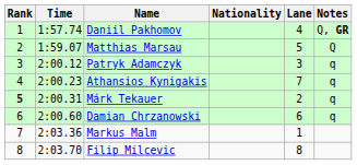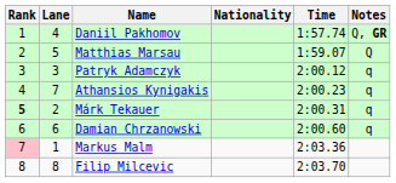 <table class="wikitable sortable" style="text-align:center">
 <tr>
 <th>Rank</th>
-<th>Time</th>
+<th>Lane</th>
 <th>Name</th>
 <th>Nationality</th>
-<th>Lane</th>
+<th>Time</th>
 <th>Notes</th>
 </tr>
 <tr bgcolor=ccffcc>
 <td>1</td>
-<td>1:57.74</td>
+<td>4</td>
 <td align=left><a href='#'>Daniil Pakhomov</a></td>
 <td align=left></td>
-<td>4</td>
+<td>1:57.74</td>
 <td>Q, <strong>GR</strong></td>
 </tr>
 <tr bgcolor=ccffcc>
 <td>2</td>
-<td>1:59.07</td>
+<td>5</td>
 <td align=left><a href='#'>Matthias Marsau</a></td>
 <td align=left></td>
-<td>5</td>
+<td>1:59.07</td>
 <td>Q</td>
 </tr>
 <tr bgcolor=ccffcc>
 <td>3</td>
-<td>2:00.12</td>
+<td>3</td>
 <td align=left><a href='#'>Patryk Adamczyk</a></td>
 <td align=left></td>
-<td>3</td>
+<td>2:00.12</td>
 <td>q</td>
 </tr>
 <tr bgcolor=ccffcc>
 <td>4</td>
-<td>2:00.23</td>
+<td>7</td>
 <td align=left><a href='#'>Athansios Kynigakis</a></td>
 <td align=left></td>
-<td>7</td>
+<td>2:00.23</td>
 <td>q</td>
 </tr>
 <tr bgcolor=ccffcc>
 <td><strong>5</strong></td>
-<td>2:00.31</td>
+<td>2</td>
 <td align=left><a href='#'>Márk Tekauer</a></td>
 <td align=left></td>
-<td>2</td>
+<td>2:00.31</td>
 <td>q</td>
 </tr>
 <tr bgcolor=ccffcc>
 <td>6</td>
-<td>2:00.60</td>
+<td>6</td>
 <td align=left><a href='#'>Damian Chrzanowski</a></td>
 <td align=left></td>
-<td>6</td>
+<td>2:00.60</td>
 <td>q</td>
 </tr>
 <tr>
-<td>7</td>
-<td>2:03.36</td>
+<td style="background: pink;">7</td>
+<td>1</td>
 <td align=left><a href='#'>Markus Malm</a></td>
 <td align=left></td>
-<td>1</td>
+<td>2:03.36</td>
 <td></td>
 </tr>
 <tr>
 <td>8</td>
-<td>2:03.70</td>
+<td>8</td>
 <td align=left><a href='#'>Filip Milcevic</a></td>
 <td align=left></td>
-<td>8</td>
+<td>2:03.70</td>
 <td></td>
 </tr>
 </table>
